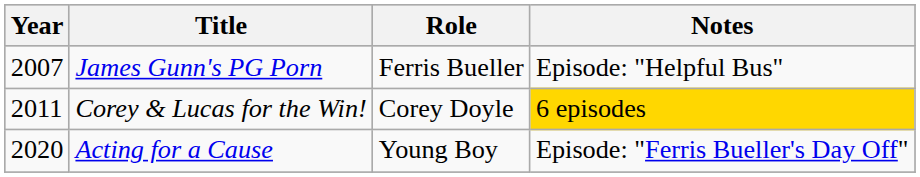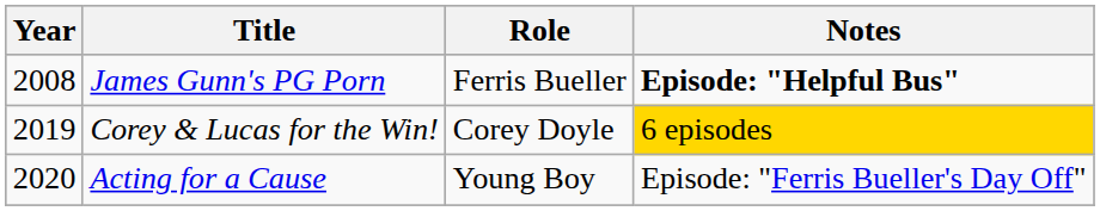 <table class="wikitable sortable">
 <tr>
 <th>Year</th>
 <th>Title</th>
 <th>Role</th>
 <th class="unsortable">Notes</th>
 </tr>
 <tr>
-<td>2007</td>
+<td>2008</td>
 <td><em><a href='#'>James Gunn's PG Porn</a></em></td>
 <td>Ferris Bueller</td>
-<td>Episode: "Helpful Bus"</td>
+<td><strong>Episode: "Helpful Bus"</strong></td>
 </tr>
 <tr>
-<td>2011</td>
+<td>2019</td>
 <td><em>Corey & Lucas for the Win!</em></td>
 <td>Corey Doyle</td>
 <td style="background: gold;">6 episodes</td>
 </tr>
 <tr>
 <td>2020</td>
 <td><em><a href='#'>Acting for a Cause</a></em></td>
 <td>Young Boy</td>
 <td>Episode: "<a href='#'>Ferris Bueller's Day Off</a>"</td>
 </tr>
 </table>
